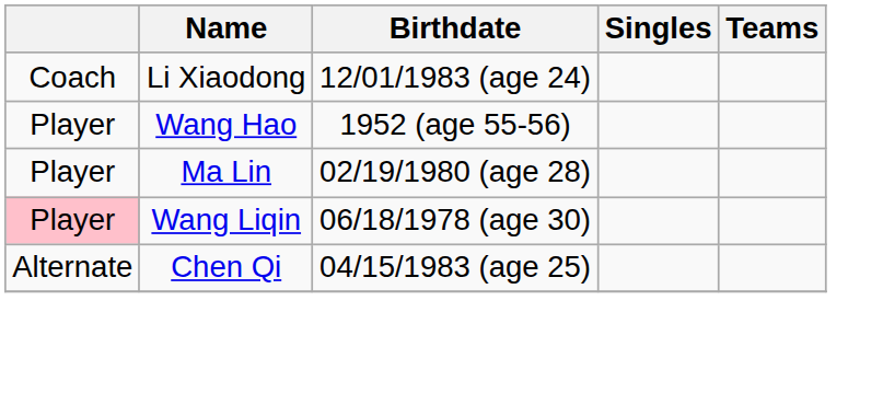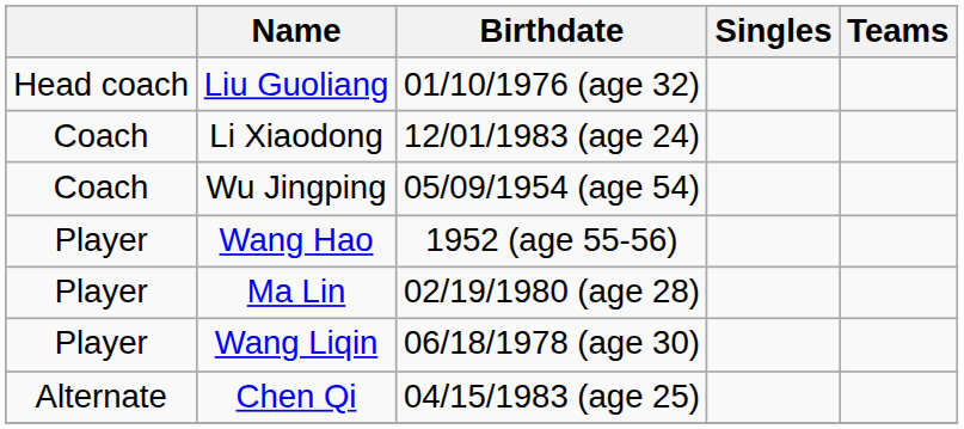 <table class="wikitable" style="text-align: center;">
 <tr>
 <th></th>
 <th>Name</th>
 <th>Birthdate</th>
 <th>Singles</th>
 <th>Teams</th>
 </tr>
 <tr>
+<td>Head coach</td>
+<td><a href='#'>Liu Guoliang</a></td>
+<td>01/10/1976 (age 32)</td>
+<td></td>
+<td></td>
+</tr>
+<tr>
 <td>Coach</td>
 <td>Li Xiaodong</td>
 <td>12/01/1983 (age 24)</td>
+<td></td>
+<td></td>
+</tr>
+<tr>
+<td>Coach</td>
+<td>Wu Jingping</td>
+<td>05/09/1954 (age 54)</td>
 <td></td>
 <td></td>
 </tr>
 <tr>
 <td>Player</td>
 <td><a href='#'>Wang Hao</a></td>
 <td>1952 (age 55-56)</td>
 <td></td>
 <td></td>
 </tr>
 <tr>
 <td>Player</td>
 <td><a href='#'>Ma Lin</a></td>
 <td>02/19/1980 (age 28)</td>
 <td></td>
 <td></td>
 </tr>
 <tr>
-<td style="background: pink;">Player</td>
+<td>Player</td>
 <td><a href='#'>Wang Liqin</a></td>
 <td>06/18/1978 (age 30)</td>
 <td></td>
 <td></td>
 </tr>
 <tr>
 <td>Alternate</td>
 <td><a href='#'>Chen Qi</a></td>
 <td>04/15/1983 (age 25)</td>
 <td></td>
 <td></td>
 </tr>
 <tr>
 </tr>
 </table>
